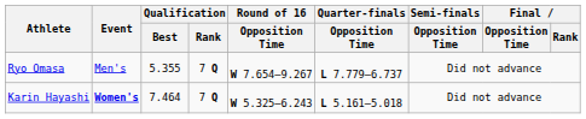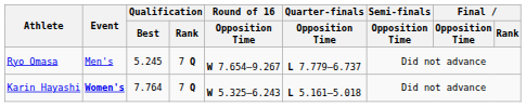 <table class=wikitable style="text-align:center; font-size:90%">
 <tr>
 <th rowspan="2">Athlete</th>
 <th rowspan="2">Event</th>
 <th colspan="2">Qualification</th>
 <th>Round of 16</th>
 <th>Quarter-finals</th>
 <th>Semi-finals</th>
 <th colspan="2">Final / </th>
 </tr>
 <tr>
 <th>Best</th>
 <th>Rank</th>
 <th>Opposition<br>Time</th>
 <th>Opposition<br>Time</th>
 <th>Opposition<br>Time</th>
 <th>Opposition<br>Time</th>
 <th>Rank</th>
 </tr>
 <tr>
 <td align="left"><a href='#'>Ryo Omasa</a></td>
 <td align="left"><a href='#'>Men's</a></td>
-<td>5.355</td>
+<td>5.245</td>
 <td>7 <strong>Q</strong></td>
 <td><br><strong>W</strong> 7.654–9.267</td>
 <td><br><strong>L</strong> 7.779–6.737</td>
 <td colspan=3>Did not advance</td>
 </tr>
 <tr>
 <td align="left"><a href='#'>Karin Hayashi</a></td>
 <td align="left"><strong><a href='#'>Women's</a></strong></td>
-<td>7.464</td>
+<td>7.764</td>
 <td>7 <strong>Q</strong></td>
 <td><br><strong>W</strong> 5.325–6.243</td>
 <td><br><strong>L</strong> 5.161–5.018</td>
 <td colspan=3>Did not advance</td>
 </tr>
 </table>
